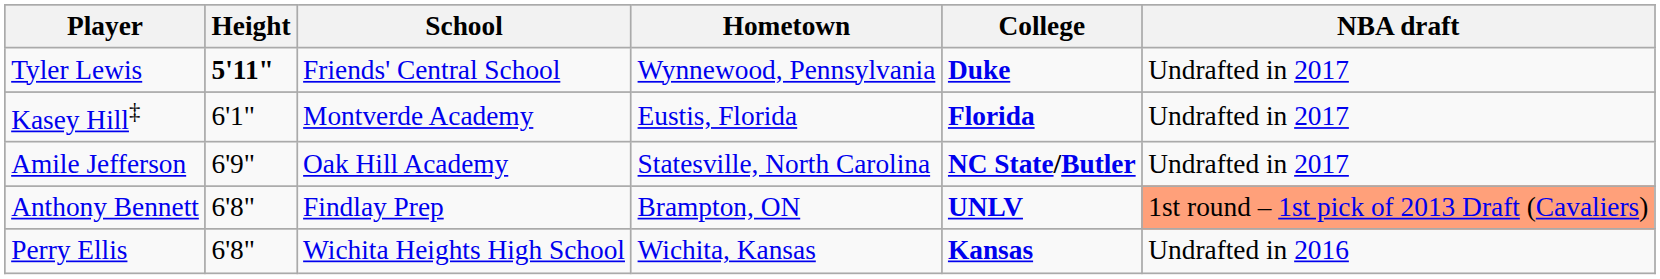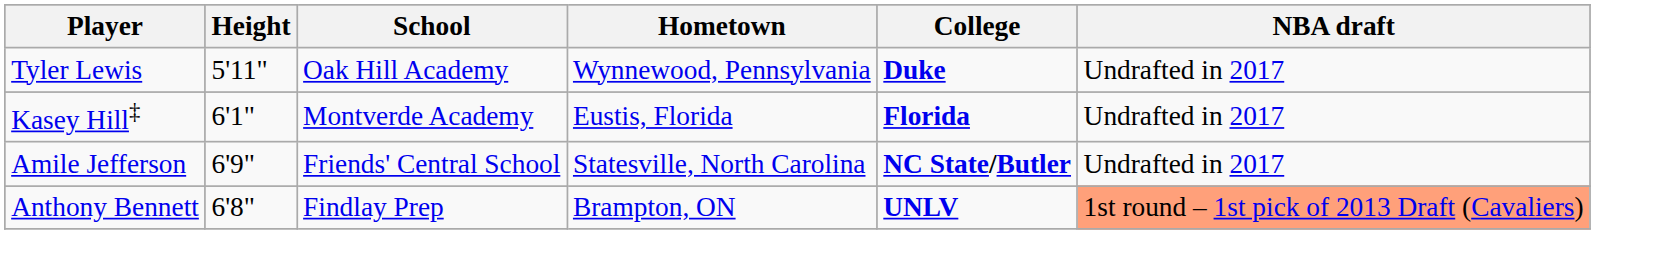 <table class="wikitable">
 <tr>
 <th>Player</th>
 <th>Height</th>
 <th>School</th>
 <th>Hometown</th>
 <th>College</th>
 <th>NBA draft</th>
 </tr>
 <tr>
 <td><a href='#'>Tyler Lewis</a></td>
-<td><strong>5'11"</strong></td>
-<td><a href='#'>Friends' Central School</a></td>
+<td>5'11"</td>
+<td><a href='#'>Oak Hill Academy</a></td>
 <td><a href='#'>Wynnewood, Pennsylvania</a></td>
 <td><strong><a href='#'>Duke</a></strong></td>
 <td>Undrafted in <a href='#'>2017</a></td>
 </tr>
 <tr>
 <td><a href='#'>Kasey Hill</a><sup>‡</sup></td>
 <td>6'1"</td>
 <td><a href='#'>Montverde Academy</a></td>
 <td><a href='#'>Eustis, Florida</a></td>
 <td><strong><a href='#'>Florida</a></strong></td>
 <td>Undrafted in <a href='#'>2017</a></td>
 </tr>
 <tr>
 <td><a href='#'>Amile Jefferson</a></td>
 <td>6'9"</td>
-<td><a href='#'>Oak Hill Academy</a></td>
+<td><a href='#'>Friends' Central School</a></td>
 <td><a href='#'>Statesville, North Carolina</a></td>
 <td><strong><a href='#'>NC State</a>/<a href='#'>Butler</a></strong></td>
 <td>Undrafted in <a href='#'>2017</a></td>
 </tr>
 <tr>
 <td><a href='#'>Anthony Bennett</a></td>
 <td>6'8"</td>
 <td><a href='#'>Findlay Prep</a></td>
 <td><a href='#'>Brampton, ON</a></td>
 <td><strong><a href='#'>UNLV</a></strong></td>
 <td style="background: lightsalmon;">1st round – <a href='#'>1st pick of 2013 Draft</a> (<a href='#'>Cavaliers</a>)</td>
 </tr>
-<tr>
-<td><a href='#'>Perry Ellis</a></td>
-<td>6'8"</td>
-<td><a href='#'>Wichita Heights High School</a></td>
-<td><a href='#'>Wichita, Kansas</a></td>
-<td><strong><a href='#'>Kansas</a></strong></td>
-<td>Undrafted in <a href='#'>2016</a></td>
-</tr>
 </table>
